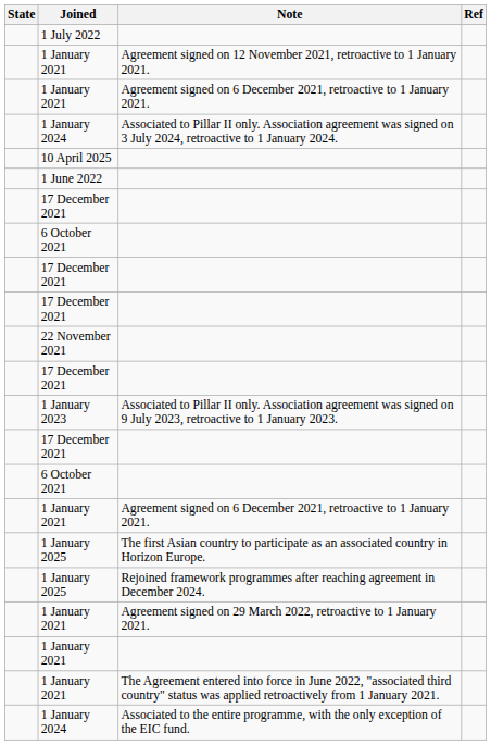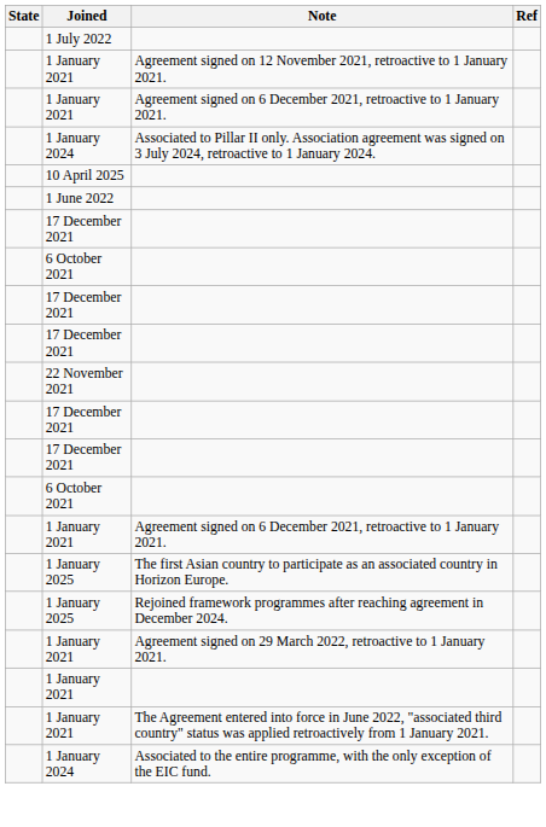 <table class="wikitable">
 <tr>
 <th>State</th>
 <th>Joined</th>
 <th>Note</th>
 <th>Ref</th>
 </tr>
 <tr>
 <td></td>
 <td>1 July 2022</td>
 <td></td>
 <td></td>
 </tr>
 <tr>
 <td></td>
 <td>1 January 2021</td>
 <td>Agreement signed on 12 November 2021, retroactive to 1 January 2021.</td>
 <td></td>
 </tr>
 <tr>
 <td></td>
 <td>1 January 2021</td>
 <td>Agreement signed on 6 December 2021, retroactive to 1 January 2021.</td>
 <td></td>
 </tr>
 <tr>
 <td></td>
 <td>1 January 2024</td>
 <td>Associated to Pillar II only. Association agreement was signed on 3 July 2024, retroactive to 1 January 2024.</td>
 <td></td>
 </tr>
 <tr>
 <td></td>
 <td>10 April 2025</td>
 <td></td>
 <td></td>
 </tr>
 <tr>
 <td></td>
 <td>1 June 2022</td>
 <td></td>
 <td></td>
 </tr>
 <tr>
 <td></td>
 <td>17 December 2021</td>
 <td></td>
 <td></td>
 </tr>
 <tr>
 <td></td>
 <td>6 October 2021</td>
 <td></td>
 <td></td>
 </tr>
 <tr>
 <td></td>
 <td>17 December 2021</td>
 <td></td>
 <td></td>
 </tr>
 <tr>
 <td></td>
 <td>17 December 2021</td>
 <td></td>
 <td></td>
 </tr>
 <tr>
 <td></td>
 <td>22 November 2021</td>
 <td></td>
 <td></td>
 </tr>
 <tr>
 <td></td>
 <td>17 December 2021</td>
 <td></td>
 <td></td>
 </tr>
 <tr>
 <td></td>
-<td>1 January 2023</td>
-<td>Associated to Pillar II only. Association agreement was signed on 9 July 2023, retroactive to 1 January 2023.</td>
-<td></td>
-</tr>
-<tr>
-<td></td>
 <td>17 December 2021</td>
 <td></td>
 <td></td>
 </tr>
 <tr>
 <td></td>
 <td>6 October 2021</td>
 <td></td>
 <td></td>
 </tr>
 <tr>
 <td></td>
 <td>1 January 2021</td>
 <td>Agreement signed on 6 December 2021, retroactive to 1 January 2021.</td>
 <td></td>
 </tr>
 <tr>
 <td></td>
 <td>1 January 2025</td>
 <td>The first Asian country to participate as an associated country in Horizon Europe.</td>
 <td></td>
 </tr>
 <tr>
 <td></td>
 <td>1 January 2025</td>
 <td>Rejoined framework programmes after reaching agreement in December 2024.</td>
 <td></td>
 </tr>
 <tr>
 <td></td>
 <td>1 January 2021</td>
 <td>Agreement signed on 29 March 2022, retroactive to 1 January 2021.</td>
 <td></td>
 </tr>
 <tr>
 <td></td>
 <td>1 January 2021</td>
 <td></td>
 <td></td>
 </tr>
 <tr>
 <td></td>
 <td>1 January 2021</td>
 <td>The Agreement entered into force in June 2022, "associated third country" status was applied retroactively from 1 January 2021.</td>
 <td></td>
 </tr>
 <tr>
 <td></td>
 <td>1 January 2024</td>
 <td>Associated to the entire programme, with the only exception of the EIC fund.</td>
 <td></td>
 </tr>
 </table>
